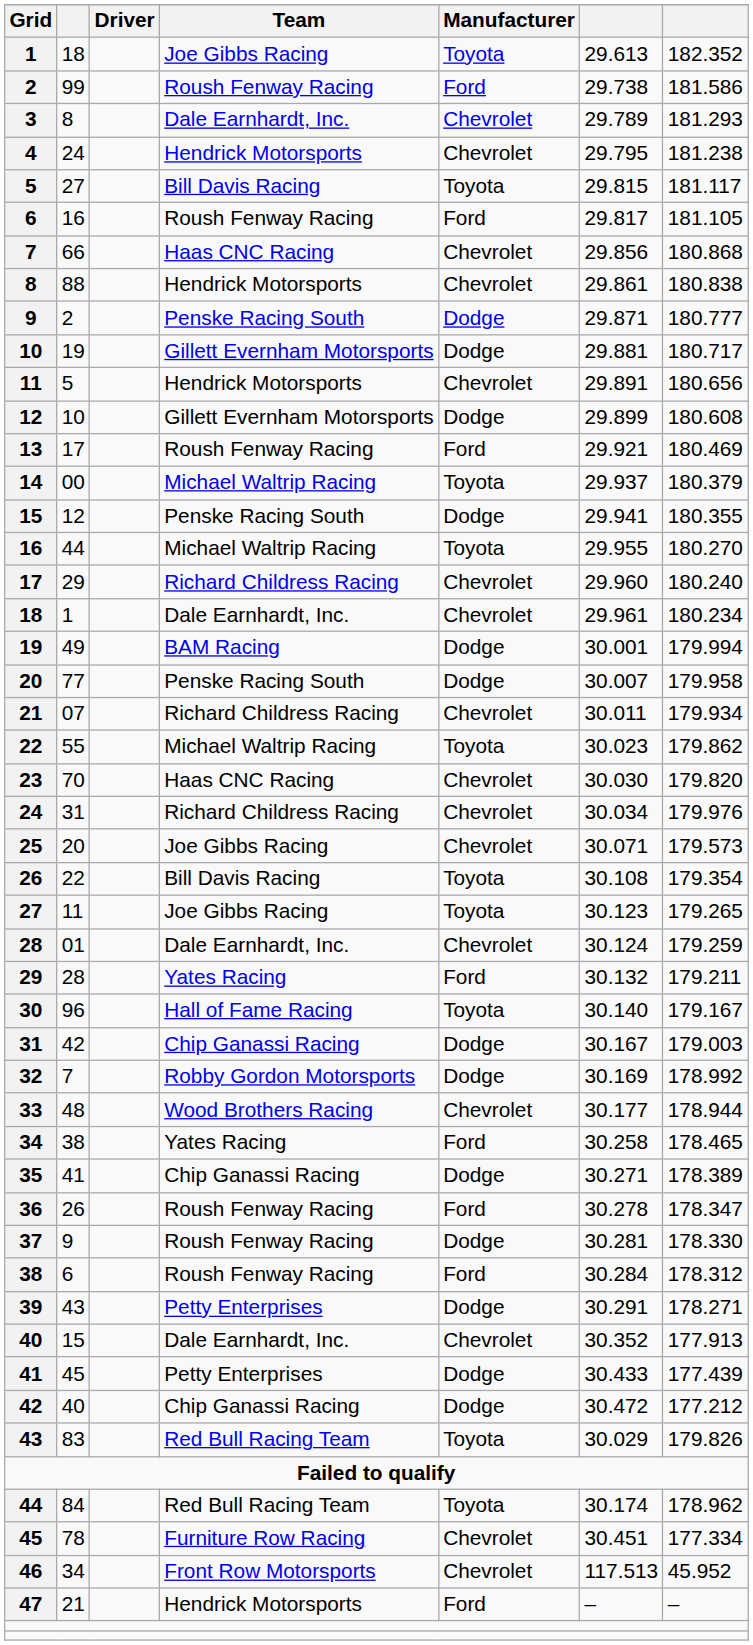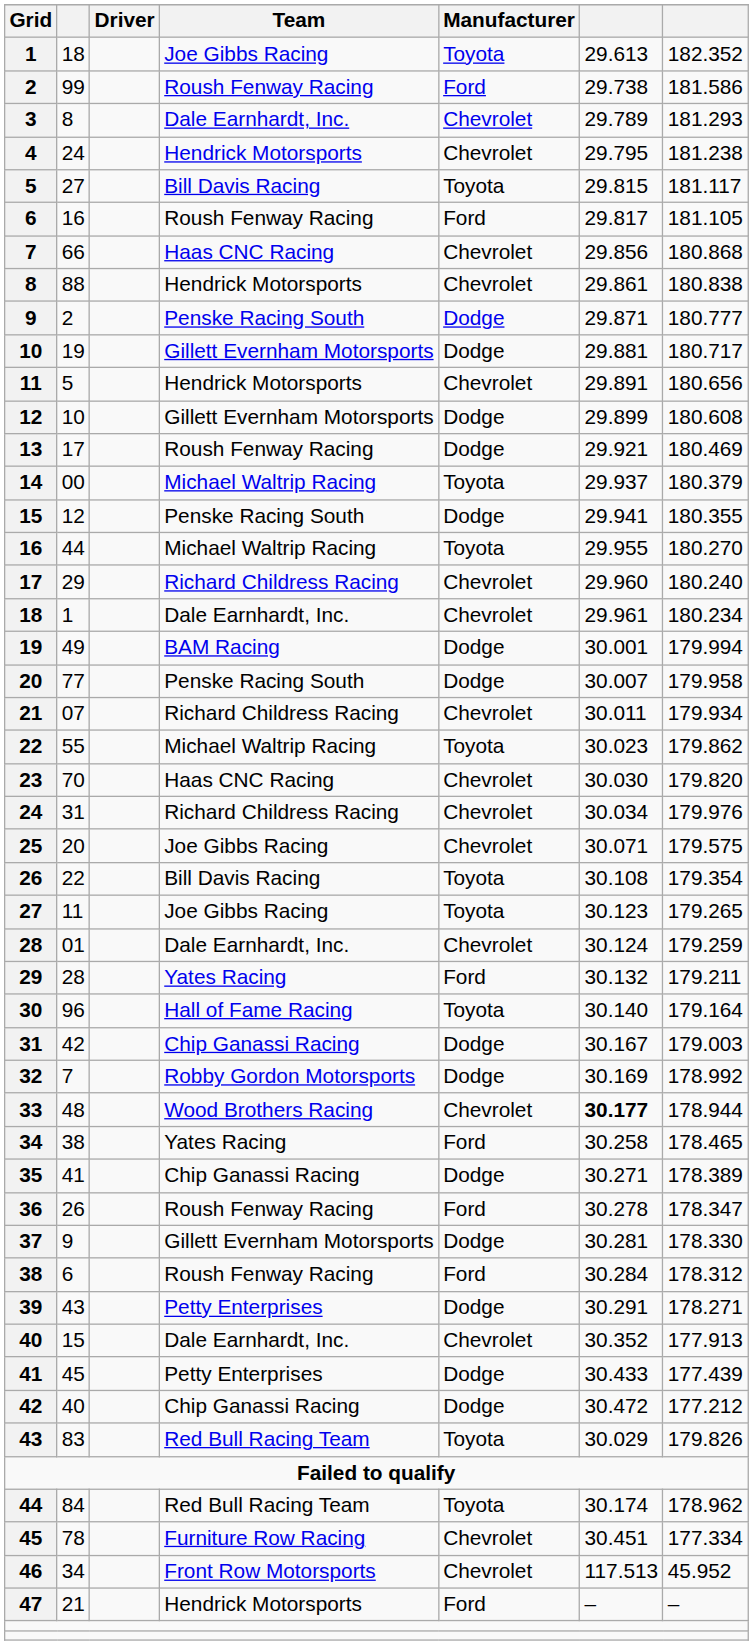 <table class="wikitable sortable">
 <tr>
 </tr>
 <tr>
 <th scope="col">Grid</th>
 <th scope="col"></th>
 <th scope="col">Driver</th>
 <th scope="col">Team</th>
 <th scope="col">Manufacturer</th>
 <th scope="col"></th>
 <th scope="col"></th>
 </tr>
 <tr>
 <th scope="row">1</th>
 <td>18</td>
 <td></td>
 <td><a href='#'>Joe Gibbs Racing</a></td>
 <td><a href='#'>Toyota</a></td>
 <td>29.613</td>
 <td>182.352</td>
 </tr>
 <tr>
 <th scope="row">2</th>
 <td>99</td>
 <td></td>
 <td><a href='#'>Roush Fenway Racing</a></td>
 <td><a href='#'>Ford</a></td>
 <td>29.738</td>
 <td>181.586</td>
 </tr>
 <tr>
 <th scope="row">3</th>
 <td>8</td>
 <td></td>
 <td><a href='#'>Dale Earnhardt, Inc.</a></td>
 <td><a href='#'>Chevrolet</a></td>
 <td>29.789</td>
 <td>181.293</td>
 </tr>
 <tr>
 <th scope="row">4</th>
 <td>24</td>
 <td></td>
 <td><a href='#'>Hendrick Motorsports</a></td>
 <td>Chevrolet</td>
 <td>29.795</td>
 <td>181.238</td>
 </tr>
 <tr>
 <th scope="row">5</th>
 <td>27</td>
 <td></td>
 <td><a href='#'>Bill Davis Racing</a></td>
 <td>Toyota</td>
 <td>29.815</td>
 <td>181.117</td>
 </tr>
 <tr>
 <th scope="row">6</th>
 <td>16</td>
 <td></td>
 <td>Roush Fenway Racing</td>
 <td>Ford</td>
 <td>29.817</td>
 <td>181.105</td>
 </tr>
 <tr>
 <th scope="row">7</th>
 <td>66</td>
 <td></td>
 <td><a href='#'>Haas CNC Racing</a></td>
 <td>Chevrolet</td>
 <td>29.856</td>
 <td>180.868</td>
 </tr>
 <tr>
 <th scope="row">8</th>
 <td>88</td>
 <td></td>
 <td>Hendrick Motorsports</td>
 <td>Chevrolet</td>
 <td>29.861</td>
 <td>180.838</td>
 </tr>
 <tr>
 <th scope="row">9</th>
 <td>2</td>
 <td></td>
 <td><a href='#'>Penske Racing South</a></td>
 <td><a href='#'>Dodge</a></td>
 <td>29.871</td>
 <td>180.777</td>
 </tr>
 <tr>
 <th scope="row">10</th>
 <td>19</td>
 <td></td>
 <td><a href='#'>Gillett Evernham Motorsports</a></td>
 <td>Dodge</td>
 <td>29.881</td>
 <td>180.717</td>
 </tr>
 <tr>
 <th scope="row">11</th>
 <td>5</td>
 <td></td>
 <td>Hendrick Motorsports</td>
 <td>Chevrolet</td>
 <td>29.891</td>
 <td>180.656</td>
 </tr>
 <tr>
 <th scope="row">12</th>
 <td>10</td>
 <td></td>
 <td>Gillett Evernham Motorsports</td>
 <td>Dodge</td>
 <td>29.899</td>
 <td>180.608</td>
 </tr>
 <tr>
 <th scope="row">13</th>
 <td>17</td>
 <td></td>
 <td>Roush Fenway Racing</td>
-<td>Ford</td>
+<td>Dodge</td>
 <td>29.921</td>
 <td>180.469</td>
 </tr>
 <tr>
 <th scope="row">14</th>
 <td>00</td>
 <td></td>
 <td><a href='#'>Michael Waltrip Racing</a></td>
 <td>Toyota</td>
 <td>29.937</td>
 <td>180.379</td>
 </tr>
 <tr>
 <th scope="row">15</th>
 <td>12</td>
 <td></td>
 <td>Penske Racing South</td>
 <td>Dodge</td>
 <td>29.941</td>
 <td>180.355</td>
 </tr>
 <tr>
 <th scope="row">16</th>
 <td>44</td>
 <td></td>
 <td>Michael Waltrip Racing</td>
 <td>Toyota</td>
 <td>29.955</td>
 <td>180.270</td>
 </tr>
 <tr>
 <th scope="row">17</th>
 <td>29</td>
 <td></td>
 <td><a href='#'>Richard Childress Racing</a></td>
 <td>Chevrolet</td>
 <td>29.960</td>
 <td>180.240</td>
 </tr>
 <tr>
 <th scope="row">18</th>
 <td>1</td>
 <td></td>
 <td>Dale Earnhardt, Inc.</td>
 <td>Chevrolet</td>
 <td>29.961</td>
 <td>180.234</td>
 </tr>
 <tr>
 <th scope="row">19</th>
 <td>49</td>
 <td></td>
 <td><a href='#'>BAM Racing</a></td>
 <td>Dodge</td>
 <td>30.001</td>
 <td>179.994</td>
 </tr>
 <tr>
 <th scope="row">20</th>
 <td>77</td>
 <td></td>
 <td>Penske Racing South</td>
 <td>Dodge</td>
 <td>30.007</td>
 <td>179.958</td>
 </tr>
 <tr>
 <th scope="row">21</th>
 <td>07</td>
 <td></td>
 <td>Richard Childress Racing</td>
 <td>Chevrolet</td>
 <td>30.011</td>
 <td>179.934</td>
 </tr>
 <tr>
 <th scope="row">22</th>
 <td>55</td>
 <td></td>
 <td>Michael Waltrip Racing</td>
 <td>Toyota</td>
 <td>30.023</td>
 <td>179.862</td>
 </tr>
 <tr>
 <th scope="row">23</th>
 <td>70</td>
 <td></td>
 <td>Haas CNC Racing</td>
 <td>Chevrolet</td>
 <td>30.030</td>
 <td>179.820</td>
 </tr>
 <tr>
 <th scope="row">24</th>
 <td>31</td>
 <td></td>
 <td>Richard Childress Racing</td>
 <td>Chevrolet</td>
 <td>30.034</td>
 <td>179.976</td>
 </tr>
 <tr>
 <th scope="row">25</th>
 <td>20</td>
 <td></td>
 <td>Joe Gibbs Racing</td>
 <td>Chevrolet</td>
 <td>30.071</td>
-<td>179.573</td>
+<td>179.575</td>
 </tr>
 <tr>
 <th scope="row">26</th>
 <td>22</td>
 <td></td>
 <td>Bill Davis Racing</td>
 <td>Toyota</td>
 <td>30.108</td>
 <td>179.354</td>
 </tr>
 <tr>
 <th scope="row">27</th>
 <td>11</td>
 <td></td>
 <td>Joe Gibbs Racing</td>
 <td>Toyota</td>
 <td>30.123</td>
 <td>179.265</td>
 </tr>
 <tr>
 <th scope="row">28</th>
 <td>01</td>
 <td></td>
 <td>Dale Earnhardt, Inc.</td>
 <td>Chevrolet</td>
 <td>30.124</td>
 <td>179.259</td>
 </tr>
 <tr>
 <th scope="row">29</th>
 <td>28</td>
 <td></td>
 <td><a href='#'>Yates Racing</a></td>
 <td>Ford</td>
 <td>30.132</td>
 <td>179.211</td>
 </tr>
 <tr>
 <th scope="row">30</th>
 <td>96</td>
 <td></td>
 <td><a href='#'>Hall of Fame Racing</a></td>
 <td>Toyota</td>
 <td>30.140</td>
-<td>179.167</td>
+<td>179.164</td>
 </tr>
 <tr>
 <th scope="row">31</th>
 <td>42</td>
 <td></td>
 <td><a href='#'>Chip Ganassi Racing</a></td>
 <td>Dodge</td>
 <td>30.167</td>
 <td>179.003</td>
 </tr>
 <tr>
 <th scope="row">32</th>
 <td>7</td>
 <td></td>
 <td><a href='#'>Robby Gordon Motorsports</a></td>
 <td>Dodge</td>
 <td>30.169</td>
 <td>178.992</td>
 </tr>
 <tr>
 <th scope="row">33</th>
 <td>48</td>
 <td></td>
 <td><a href='#'>Wood Brothers Racing</a></td>
 <td>Chevrolet</td>
-<td>30.177</td>
+<td><strong>30.177</strong></td>
 <td>178.944</td>
 </tr>
 <tr>
 <th scope="row">34</th>
 <td>38</td>
 <td></td>
 <td>Yates Racing</td>
 <td>Ford</td>
 <td>30.258</td>
 <td>178.465</td>
 </tr>
 <tr>
 <th scope="row">35</th>
 <td>41</td>
 <td></td>
 <td>Chip Ganassi Racing</td>
 <td>Dodge</td>
 <td>30.271</td>
 <td>178.389</td>
 </tr>
 <tr>
 <th scope="row">36</th>
 <td>26</td>
 <td></td>
 <td>Roush Fenway Racing</td>
 <td>Ford</td>
 <td>30.278</td>
 <td>178.347</td>
 </tr>
 <tr>
 <th scope="row">37</th>
 <td>9</td>
 <td></td>
-<td>Roush Fenway Racing</td>
+<td>Gillett Evernham Motorsports</td>
 <td>Dodge</td>
 <td>30.281</td>
 <td>178.330</td>
 </tr>
 <tr>
 <th scope="row">38</th>
 <td>6</td>
 <td></td>
 <td>Roush Fenway Racing</td>
 <td>Ford</td>
 <td>30.284</td>
 <td>178.312</td>
 </tr>
 <tr>
 <th scope="row">39</th>
 <td>43</td>
 <td></td>
 <td><a href='#'>Petty Enterprises</a></td>
 <td>Dodge</td>
 <td>30.291</td>
 <td>178.271</td>
 </tr>
 <tr>
 <th scope="row">40</th>
 <td>15</td>
 <td></td>
 <td>Dale Earnhardt, Inc.</td>
 <td>Chevrolet</td>
 <td>30.352</td>
 <td>177.913</td>
 </tr>
 <tr>
 <th scope="row">41</th>
 <td>45</td>
 <td></td>
 <td>Petty Enterprises</td>
 <td>Dodge</td>
 <td>30.433</td>
 <td>177.439</td>
 </tr>
 <tr>
 <th scope="row">42</th>
 <td>40</td>
 <td></td>
 <td>Chip Ganassi Racing</td>
 <td>Dodge</td>
 <td>30.472</td>
 <td>177.212</td>
 </tr>
 <tr>
 <th scope="row">43</th>
 <td>83</td>
 <td></td>
 <td><a href='#'>Red Bull Racing Team</a></td>
 <td>Toyota</td>
 <td>30.029</td>
 <td>179.826</td>
 </tr>
 <tr>
 <td colspan="8" style="text-align:center;"><strong>Failed to qualify</strong></td>
 </tr>
 <tr>
 <th scope="row">44</th>
 <td>84</td>
 <td></td>
 <td>Red Bull Racing Team</td>
 <td>Toyota</td>
 <td>30.174</td>
 <td>178.962</td>
 </tr>
 <tr>
 <th scope="row">45</th>
 <td>78</td>
 <td></td>
 <td><a href='#'>Furniture Row Racing</a></td>
 <td>Chevrolet</td>
 <td>30.451</td>
 <td>177.334</td>
 </tr>
 <tr>
 <th scope="row">46</th>
 <td>34</td>
 <td></td>
 <td><a href='#'>Front Row Motorsports</a></td>
 <td>Chevrolet</td>
 <td>117.513</td>
 <td>45.952</td>
 </tr>
 <tr>
 <th scope="row">47</th>
 <td>21</td>
 <td></td>
 <td>Hendrick Motorsports</td>
 <td>Ford</td>
 <td>–</td>
 <td>–</td>
 </tr>
 <tr class="sortbottom">
 <td colspan="10"></td>
 </tr>
 <tr class="sortbottom">
 <td colspan="8"></td>
 </tr>
 </table>
